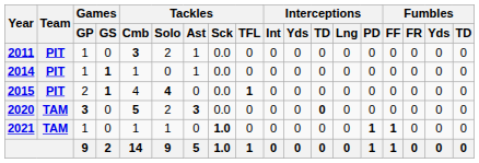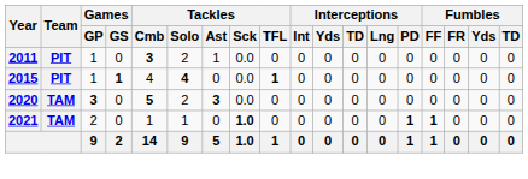 <table class="wikitable" style="text-align:center">
 <tr>
 <th rowspan="2">Year</th>
 <th rowspan="2">Team</th>
 <th colspan="2">Games</th>
 <th colspan="5">Tackles</th>
 <th colspan="5">Interceptions</th>
 <th colspan="4">Fumbles</th>
 </tr>
 <tr>
 <th>GP</th>
 <th>GS</th>
 <th>Cmb</th>
 <th>Solo</th>
 <th>Ast</th>
 <th>Sck</th>
 <th>TFL</th>
 <th>Int</th>
 <th>Yds</th>
 <th>TD</th>
 <th>Lng</th>
 <th>PD</th>
 <th>FF</th>
 <th>FR</th>
 <th>Yds</th>
 <th>TD</th>
 </tr>
 <tr>
 <th><a href='#'>2011</a></th>
 <th><a href='#'>PIT</a></th>
 <td>1</td>
 <td>0</td>
 <td><strong>3</strong></td>
 <td>2</td>
 <td>1</td>
 <td>0.0</td>
 <td>0</td>
 <td>0</td>
 <td>0</td>
 <td>0</td>
 <td>0</td>
 <td>0</td>
 <td>0</td>
 <td>0</td>
 <td>0</td>
 <td>0</td>
 </tr>
 <tr>
-<th><a href='#'>2014</a></th>
+<th><a href='#'>2015</a></th>
 <th><a href='#'>PIT</a></th>
 <td>1</td>
-<td><strong>1</strong></td>
-<td>1</td>
-<td>0</td>
-<td>1</td>
-<td>0.0</td>
-<td>0</td>
-<td>0</td>
-<td>0</td>
-<td>0</td>
-<td>0</td>
-<td>0</td>
-<td>0</td>
-<td>0</td>
-<td>0</td>
-<td>0</td>
-</tr>
-<tr>
-<th><a href='#'>2015</a></th>
-<th><a href='#'>PIT</a></th>
-<td>2</td>
 <td><strong>1</strong></td>
 <td>4</td>
 <td><strong>4</strong></td>
 <td>0</td>
 <td>0.0</td>
 <td><strong>1</strong></td>
 <td>0</td>
 <td>0</td>
 <td>0</td>
 <td>0</td>
 <td>0</td>
 <td>0</td>
 <td>0</td>
 <td>0</td>
 <td>0</td>
 </tr>
 <tr>
 <th><a href='#'>2020</a></th>
 <th><a href='#'>TAM</a></th>
 <td><strong>3</strong></td>
 <td>0</td>
 <td><strong>5</strong></td>
 <td>2</td>
 <td><strong>3</strong></td>
 <td>0.0</td>
 <td>0</td>
 <td>0</td>
 <td>0</td>
-<td><strong>0</strong></td>
+<td>0</td>
 <td>0</td>
 <td>0</td>
 <td>0</td>
 <td>0</td>
 <td>0</td>
 <td>0</td>
 </tr>
 <tr>
 <th><a href='#'>2021</a></th>
 <th><a href='#'>TAM</a></th>
-<td>1</td>
+<td>2</td>
 <td>0</td>
 <td>1</td>
 <td>1</td>
 <td>0</td>
 <td><strong>1.0</strong></td>
 <td>0</td>
 <td>0</td>
 <td>0</td>
 <td>0</td>
 <td>0</td>
 <td><strong>1</strong></td>
 <td><strong>1</strong></td>
 <td>0</td>
 <td>0</td>
 <td>0</td>
 </tr>
 <tr>
 <th colspan="2"></th>
 <th>9</th>
 <th>2</th>
 <th>14</th>
 <th>9</th>
 <th>5</th>
 <th>1.0</th>
 <th>1</th>
 <th>0</th>
 <th>0</th>
 <th>0</th>
 <th>0</th>
 <th>1</th>
 <th>1</th>
 <th>0</th>
 <th>0</th>
 <th>0</th>
 </tr>
 </table>
